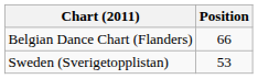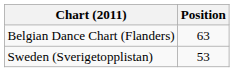 <table class="wikitable">
 <tr>
 <th>Chart (2011)</th>
 <th>Position</th>
 </tr>
 <tr>
 <td>Belgian Dance Chart (Flanders)</td>
-<td align="center">66</td>
+<td align="center">63</td>
 </tr>
 <tr>
 <td>Sweden (Sverigetopplistan)</td>
 <td align="center">53</td>
 </tr>
 </table>
